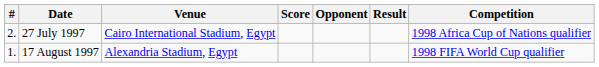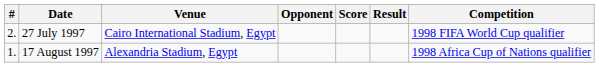 <table class="wikitable collapsible">
 <tr>
 <th>#</th>
 <th>Date</th>
 <th>Venue</th>
+<th>Opponent</th>
 <th>Score</th>
-<th>Opponent</th>
 <th>Result</th>
 <th>Competition</th>
 </tr>
 <tr>
 <td>2.</td>
 <td>27 July 1997</td>
 <td><a href='#'>Cairo International Stadium</a>, <a href='#'>Egypt</a></td>
 <td></td>
 <td></td>
 <td></td>
-<td><a href='#'>1998 Africa Cup of Nations qualifier</a></td>
+<td><a href='#'>1998 FIFA World Cup qualifier</a></td>
 </tr>
 <tr>
 <td>1.</td>
 <td>17 August 1997</td>
 <td><a href='#'>Alexandria Stadium</a>, <a href='#'>Egypt</a></td>
 <td></td>
 <td></td>
 <td></td>
-<td><a href='#'>1998 FIFA World Cup qualifier</a></td>
+<td><a href='#'>1998 Africa Cup of Nations qualifier</a></td>
 </tr>
 </table>
